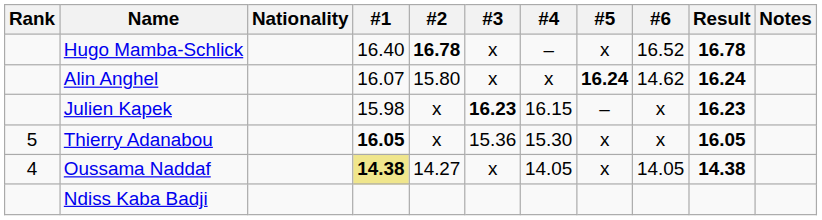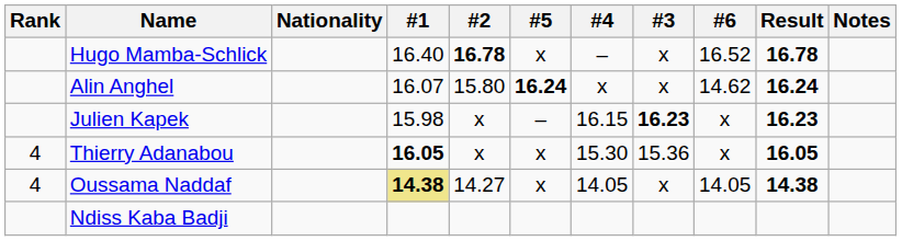 <table class="wikitable sortable" style="text-align:center">
 <tr>
 <th>Rank</th>
 <th>Name</th>
 <th>Nationality</th>
 <th>#1</th>
 <th>#2</th>
+<th>#5</th>
+<th>#4</th>
 <th>#3</th>
-<th>#4</th>
-<th>#5</th>
 <th>#6</th>
 <th>Result</th>
 <th>Notes</th>
 </tr>
 <tr>
 <td></td>
 <td align=left><a href='#'>Hugo Mamba-Schlick</a></td>
 <td align=left></td>
 <td>16.40</td>
 <td><strong>16.78</strong></td>
 <td>x</td>
 <td>–</td>
 <td>x</td>
 <td>16.52</td>
 <td><strong>16.78</strong></td>
 <td></td>
 </tr>
 <tr>
 <td></td>
 <td align=left><a href='#'>Alin Anghel</a></td>
 <td align=left></td>
 <td>16.07</td>
 <td>15.80</td>
+<td><strong>16.24</strong></td>
 <td>x</td>
 <td>x</td>
-<td><strong>16.24</strong></td>
 <td>14.62</td>
 <td><strong>16.24</strong></td>
 <td></td>
 </tr>
 <tr>
 <td></td>
 <td align=left><a href='#'>Julien Kapek</a></td>
 <td align=left></td>
 <td>15.98</td>
 <td>x</td>
+<td>–</td>
+<td>16.15</td>
 <td><strong>16.23</strong></td>
-<td>16.15</td>
-<td>–</td>
 <td>x</td>
 <td><strong>16.23</strong></td>
 <td></td>
 </tr>
 <tr>
-<td>5</td>
+<td>4</td>
 <td align=left><a href='#'>Thierry Adanabou</a></td>
 <td align=left></td>
 <td><strong>16.05</strong></td>
 <td>x</td>
+<td>x</td>
+<td>15.30</td>
 <td>15.36</td>
-<td>15.30</td>
-<td>x</td>
 <td>x</td>
 <td><strong>16.05</strong></td>
 <td></td>
 </tr>
 <tr>
 <td>4</td>
 <td align=left><a href='#'>Oussama Naddaf</a></td>
 <td align=left></td>
 <td style="background: khaki;"><strong>14.38</strong></td>
 <td>14.27</td>
 <td>x</td>
 <td>14.05</td>
 <td>x</td>
 <td>14.05</td>
 <td><strong>14.38</strong></td>
 <td></td>
 </tr>
 <tr>
 <td></td>
 <td align=left><a href='#'>Ndiss Kaba Badji</a></td>
 <td align=left></td>
 <td></td>
 <td></td>
 <td></td>
 <td></td>
 <td></td>
 <td></td>
 <td><strong></strong></td>
 <td></td>
 </tr>
 </table>
